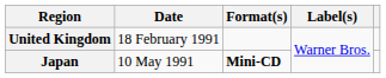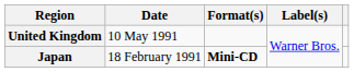 <table class="wikitable plainrowheaders">
 <tr>
 <th scope="col">Region</th>
 <th scope="col">Date</th>
 <th scope="col">Format(s)</th>
 <th scope="col">Label(s)</th>
 <th scope="col"></th>
 </tr>
 <tr>
 <th scope="row">United Kingdom</th>
-<td>18 February 1991</td>
+<td>10 May 1991</td>
 <td></td>
 <td rowspan="2"><a href='#'>Warner Bros.</a></td>
 <td></td>
 </tr>
 <tr>
 <th scope="row">Japan</th>
-<td>10 May 1991</td>
+<td>18 February 1991</td>
 <td><strong>Mini-CD</strong></td>
 <td></td>
 </tr>
 </table>
